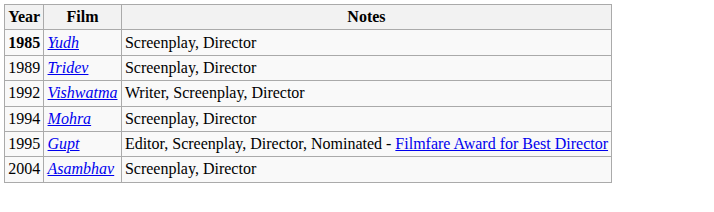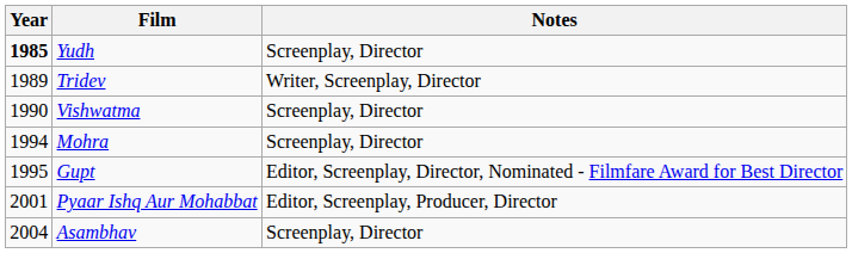 <table class="wikitable sortable">
 <tr>
 <th>Year</th>
 <th>Film</th>
 <th>Notes</th>
 </tr>
 <tr>
 <td><strong>1985</strong></td>
 <td><em><a href='#'>Yudh</a></em></td>
 <td>Screenplay, Director</td>
 </tr>
 <tr>
 <td>1989</td>
 <td><em><a href='#'>Tridev</a></em></td>
-<td>Screenplay, Director</td>
+<td>Writer, Screenplay, Director</td>
 </tr>
 <tr>
-<td>1992</td>
+<td>1990</td>
 <td><em><a href='#'>Vishwatma</a></em></td>
-<td>Writer, Screenplay, Director</td>
+<td>Screenplay, Director</td>
 </tr>
 <tr>
 <td>1994</td>
 <td><em><a href='#'>Mohra </a></em></td>
 <td>Screenplay, Director</td>
 </tr>
 <tr>
 <td>1995</td>
 <td><em><a href='#'>Gupt</a></em></td>
 <td>Editor, Screenplay, Director, Nominated - <a href='#'>Filmfare Award for Best Director</a></td>
 </tr>
 <tr>
+<td>2001</td>
+<td><em><a href='#'>Pyaar Ishq Aur Mohabbat</a></em></td>
+<td>Editor, Screenplay, Producer, Director</td>
+</tr>
+<tr>
 <td>2004</td>
 <td><em><a href='#'>Asambhav</a></em></td>
 <td>Screenplay, Director</td>
 </tr>
 </table>
